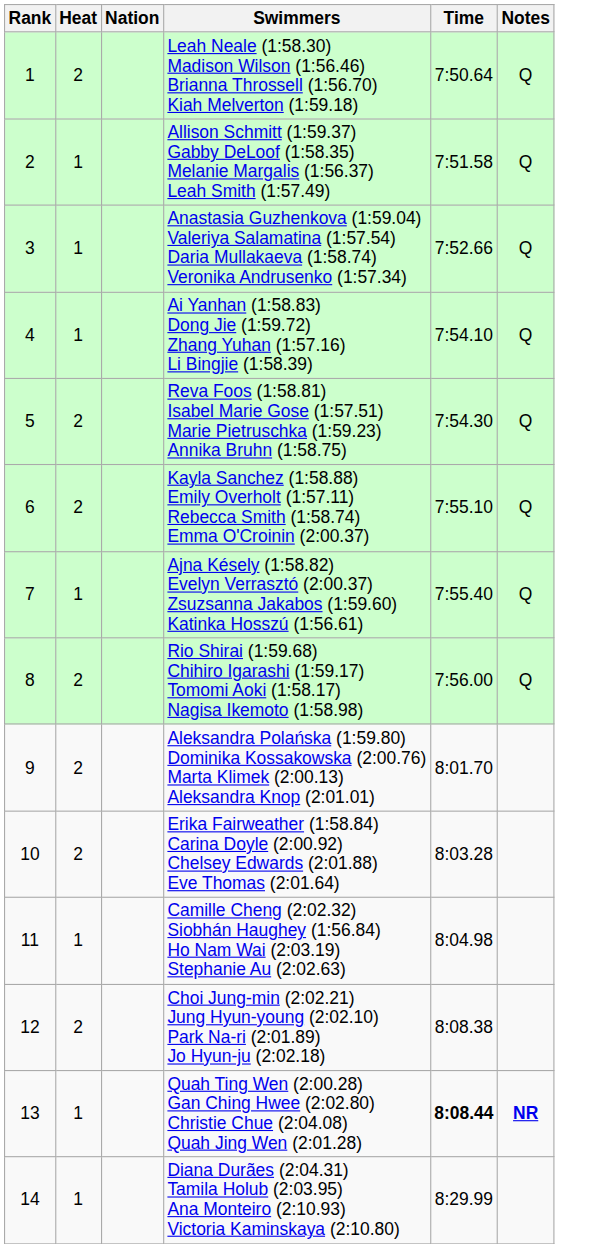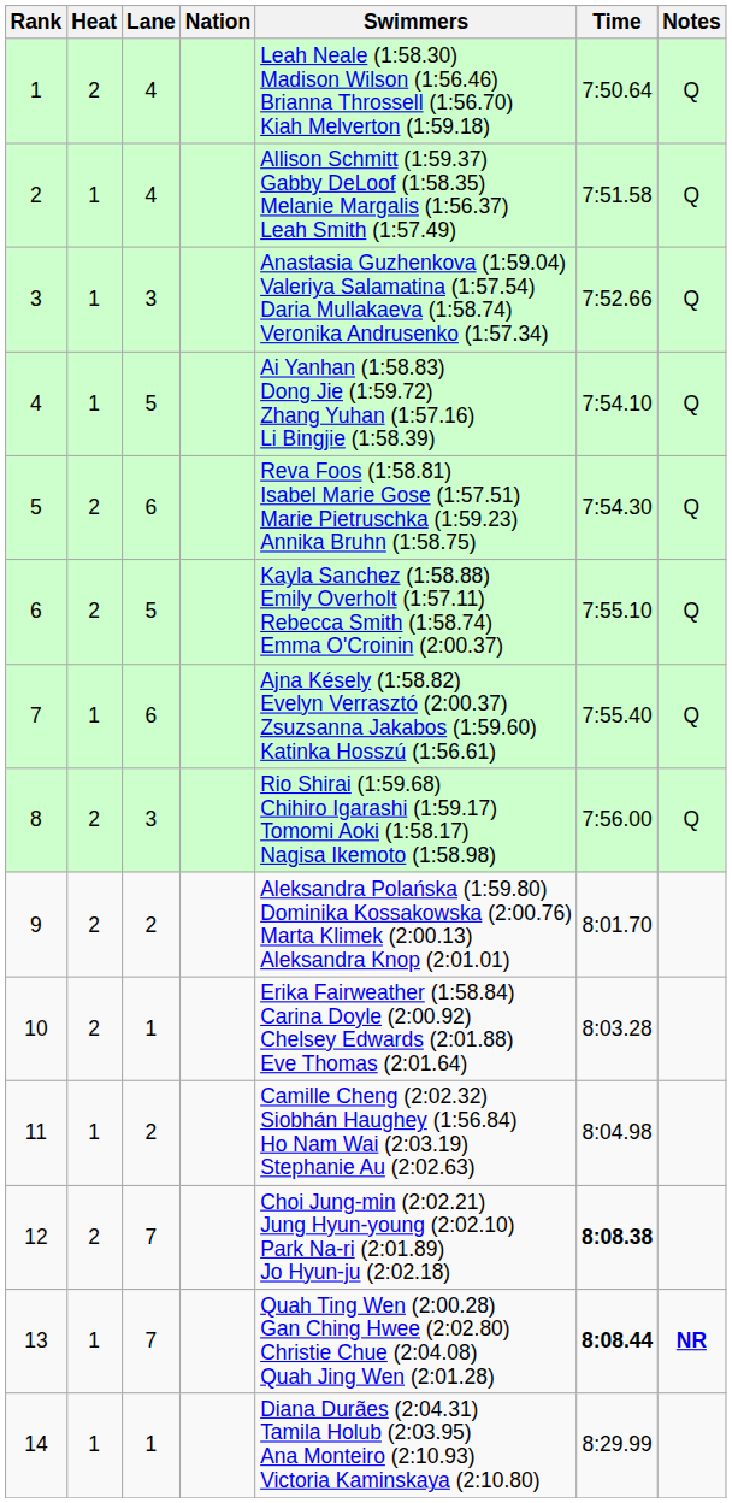 <table class="wikitable sortable" style="text-align:center">
 <tr>
 <th>Rank</th>
 <th>Heat</th>
+<th>Lane</th>
 <th>Nation</th>
 <th>Swimmers</th>
 <th>Time</th>
 <th>Notes</th>
 </tr>
 <tr bgcolor=ccffcc>
 <td>1</td>
 <td>2</td>
+<td>4</td>
 <td align=left></td>
 <td align=left><a href='#'>Leah Neale</a> (1:58.30)<br><a href='#'>Madison Wilson</a> (1:56.46)<br><a href='#'>Brianna Throssell</a> (1:56.70)<br><a href='#'>Kiah Melverton</a> (1:59.18)</td>
 <td>7:50.64</td>
 <td>Q</td>
 </tr>
 <tr bgcolor=ccffcc>
 <td>2</td>
 <td>1</td>
+<td>4</td>
 <td align=left></td>
 <td align=left><a href='#'>Allison Schmitt</a> (1:59.37)<br><a href='#'>Gabby DeLoof</a> (1:58.35)<br><a href='#'>Melanie Margalis</a> (1:56.37)<br><a href='#'>Leah Smith</a> (1:57.49)</td>
 <td>7:51.58</td>
 <td>Q</td>
 </tr>
 <tr bgcolor=ccffcc>
 <td>3</td>
 <td>1</td>
+<td>3</td>
 <td align=left></td>
 <td align=left><a href='#'>Anastasia Guzhenkova</a> (1:59.04)<br><a href='#'>Valeriya Salamatina</a> (1:57.54)<br><a href='#'>Daria Mullakaeva</a> (1:58.74)<br><a href='#'>Veronika Andrusenko</a> (1:57.34)</td>
 <td>7:52.66</td>
 <td>Q</td>
 </tr>
 <tr bgcolor=ccffcc>
 <td>4</td>
 <td>1</td>
+<td>5</td>
 <td align=left></td>
 <td align=left><a href='#'>Ai Yanhan</a> (1:58.83)<br><a href='#'>Dong Jie</a> (1:59.72)<br><a href='#'>Zhang Yuhan</a> (1:57.16)<br><a href='#'>Li Bingjie</a> (1:58.39)</td>
 <td>7:54.10</td>
 <td>Q</td>
 </tr>
 <tr bgcolor=ccffcc>
 <td>5</td>
 <td>2</td>
+<td>6</td>
 <td align=left></td>
 <td align=left><a href='#'>Reva Foos</a> (1:58.81)<br><a href='#'>Isabel Marie Gose</a> (1:57.51)<br><a href='#'>Marie Pietruschka</a> (1:59.23)<br><a href='#'>Annika Bruhn</a> (1:58.75)</td>
 <td>7:54.30</td>
 <td>Q</td>
 </tr>
 <tr bgcolor=ccffcc>
 <td>6</td>
 <td>2</td>
+<td>5</td>
 <td align=left></td>
 <td align=left><a href='#'>Kayla Sanchez</a> (1:58.88)<br><a href='#'>Emily Overholt</a> (1:57.11)<br><a href='#'>Rebecca Smith</a> (1:58.74)<br><a href='#'>Emma O'Croinin</a> (2:00.37)</td>
 <td>7:55.10</td>
 <td>Q</td>
 </tr>
 <tr bgcolor=ccffcc>
 <td>7</td>
 <td>1</td>
+<td>6</td>
 <td align=left></td>
 <td align=left><a href='#'>Ajna Késely</a> (1:58.82)<br><a href='#'>Evelyn Verrasztó</a> (2:00.37)<br><a href='#'>Zsuzsanna Jakabos</a> (1:59.60)<br><a href='#'>Katinka Hosszú</a> (1:56.61)</td>
 <td>7:55.40</td>
 <td>Q</td>
 </tr>
 <tr bgcolor=ccffcc>
 <td>8</td>
 <td>2</td>
+<td>3</td>
 <td align=left></td>
 <td align=left><a href='#'>Rio Shirai</a> (1:59.68)<br><a href='#'>Chihiro Igarashi</a> (1:59.17)<br><a href='#'>Tomomi Aoki</a> (1:58.17)<br><a href='#'>Nagisa Ikemoto</a> (1:58.98)</td>
 <td>7:56.00</td>
 <td>Q</td>
 </tr>
 <tr>
 <td>9</td>
+<td>2</td>
 <td>2</td>
 <td align=left></td>
 <td align=left><a href='#'>Aleksandra Polańska</a> (1:59.80)<br><a href='#'>Dominika Kossakowska</a> (2:00.76)<br><a href='#'>Marta Klimek</a> (2:00.13)<br><a href='#'>Aleksandra Knop</a> (2:01.01)</td>
 <td>8:01.70</td>
 <td></td>
 </tr>
 <tr>
 <td>10</td>
 <td>2</td>
+<td>1</td>
 <td align=left></td>
 <td align=left><a href='#'>Erika Fairweather</a> (1:58.84)<br><a href='#'>Carina Doyle</a> (2:00.92)<br><a href='#'>Chelsey Edwards</a> (2:01.88)<br><a href='#'>Eve Thomas</a> (2:01.64)</td>
 <td>8:03.28</td>
 <td></td>
 </tr>
 <tr>
 <td>11</td>
 <td>1</td>
+<td>2</td>
 <td align=left></td>
 <td align=left><a href='#'>Camille Cheng</a> (2:02.32)<br><a href='#'>Siobhán Haughey</a> (1:56.84)<br><a href='#'>Ho Nam Wai</a> (2:03.19)<br><a href='#'>Stephanie Au</a> (2:02.63)</td>
 <td>8:04.98</td>
 <td></td>
 </tr>
 <tr>
 <td>12</td>
 <td>2</td>
+<td>7</td>
 <td align=left></td>
 <td align=left><a href='#'>Choi Jung-min</a> (2:02.21)<br><a href='#'>Jung Hyun-young</a> (2:02.10)<br><a href='#'>Park Na-ri</a> (2:01.89)<br><a href='#'>Jo Hyun-ju</a> (2:02.18)</td>
-<td>8:08.38</td>
+<td><strong>8:08.38</strong></td>
 <td></td>
 </tr>
 <tr>
 <td>13</td>
 <td>1</td>
+<td>7</td>
 <td align=left></td>
 <td align=left><a href='#'>Quah Ting Wen</a> (2:00.28)<br><a href='#'>Gan Ching Hwee</a> (2:02.80)<br><a href='#'>Christie Chue</a> (2:04.08)<br><a href='#'>Quah Jing Wen</a> (2:01.28)</td>
 <td><strong>8:08.44</strong></td>
 <td><strong><a href='#'>NR</a></strong></td>
 </tr>
 <tr>
 <td>14</td>
 <td>1</td>
+<td>1</td>
 <td align=left></td>
 <td align=left><a href='#'>Diana Durães</a> (2:04.31)<br><a href='#'>Tamila Holub</a> (2:03.95)<br><a href='#'>Ana Monteiro</a> (2:10.93)<br><a href='#'>Victoria Kaminskaya</a> (2:10.80)</td>
 <td>8:29.99</td>
 <td></td>
 </tr>
 </table>
